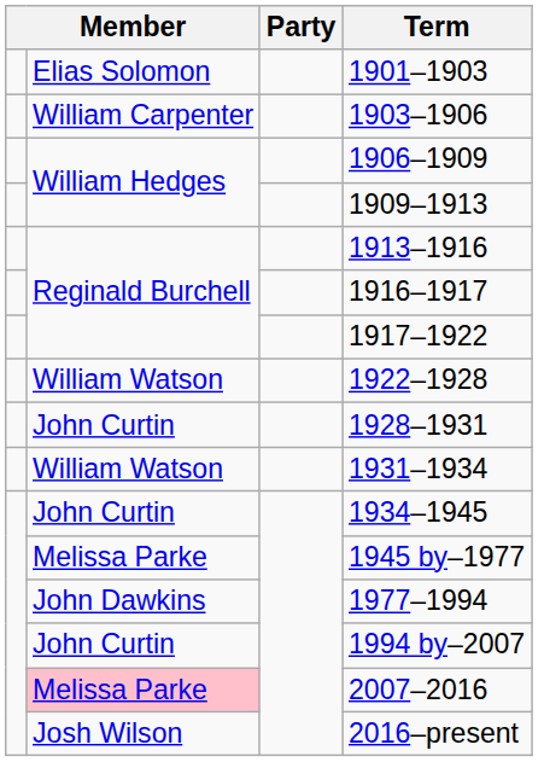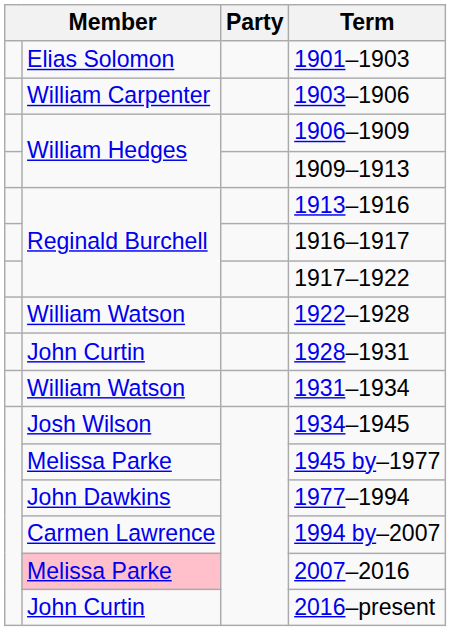 <table class="wikitable">
 <tr>
 <th colspan="2">Member</th>
 <th>Party</th>
 <th>Term</th>
 </tr>
 <tr>
 <td> </td>
 <td><a href='#'>Elias Solomon</a></td>
 <td></td>
 <td><a href='#'>1901</a>–1903</td>
 </tr>
 <tr>
 <td> </td>
 <td><a href='#'>William Carpenter</a></td>
 <td></td>
 <td><a href='#'>1903</a>–1906</td>
 </tr>
 <tr>
 <td> </td>
 <td rowspan="2"><a href='#'>William Hedges</a></td>
 <td></td>
 <td><a href='#'>1906</a>–1909</td>
 </tr>
 <tr>
 <td> </td>
 <td></td>
 <td>1909–1913</td>
 </tr>
 <tr>
 <td> </td>
 <td rowspan="3"><a href='#'>Reginald Burchell</a></td>
 <td></td>
 <td><a href='#'>1913</a>–1916</td>
 </tr>
 <tr>
 <td> </td>
 <td></td>
 <td>1916–1917</td>
 </tr>
 <tr>
 <td> </td>
 <td></td>
 <td>1917–1922</td>
 </tr>
 <tr>
 <td> </td>
 <td><a href='#'>William Watson</a></td>
 <td></td>
 <td><a href='#'>1922</a>–1928</td>
 </tr>
 <tr>
 <td> </td>
 <td><a href='#'>John Curtin</a></td>
 <td></td>
 <td><a href='#'>1928</a>–1931</td>
 </tr>
 <tr>
 <td> </td>
 <td><a href='#'>William Watson</a></td>
 <td></td>
 <td><a href='#'>1931</a>–1934</td>
 </tr>
 <tr>
 <td rowspan=6 > </td>
-<td><a href='#'>John Curtin</a></td>
+<td><a href='#'>Josh Wilson</a></td>
 <td rowspan=6></td>
 <td><a href='#'>1934</a>–1945</td>
 </tr>
 <tr>
 <td><a href='#'>Melissa Parke</a></td>
 <td><a href='#'>1945 by</a>–1977</td>
 </tr>
 <tr>
 <td><a href='#'>John Dawkins</a></td>
 <td><a href='#'>1977</a>–1994</td>
 </tr>
 <tr>
-<td><a href='#'>John Curtin</a></td>
+<td><a href='#'>Carmen Lawrence</a></td>
 <td><a href='#'>1994 by</a>–2007</td>
 </tr>
 <tr>
 <td style="background: pink;"><a href='#'>Melissa Parke</a></td>
 <td><a href='#'>2007</a>–2016</td>
 </tr>
 <tr>
-<td><a href='#'>Josh Wilson</a></td>
+<td><a href='#'>John Curtin</a></td>
 <td><a href='#'>2016</a>–present</td>
 </tr>
 </table>
